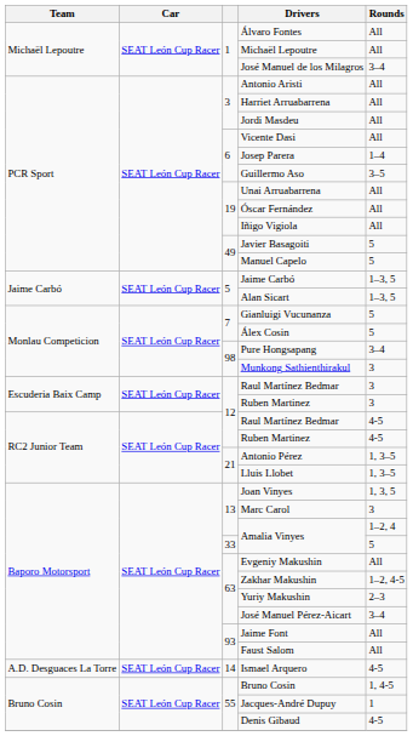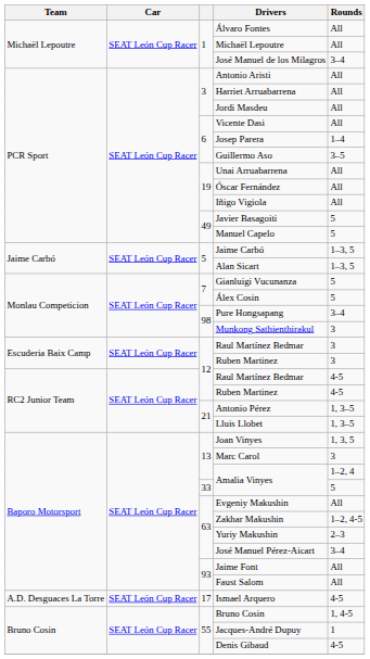 <table class="wikitable" style="font-size: 85%">
 <tr>
 <th>Team</th>
 <th>Car</th>
 <th></th>
 <th>Drivers</th>
 <th>Rounds</th>
 </tr>
 <tr>
 <td rowspan=3> Michaël Lepoutre</td>
 <td rowspan=3><a href='#'>SEAT León Cup Racer</a></td>
 <td rowspan=3>1</td>
 <td> Álvaro Fontes</td>
 <td>All</td>
 </tr>
 <tr>
 <td> Michaël Lepoutre</td>
 <td>All</td>
 </tr>
 <tr>
 <td> José Manuel de los Milagros</td>
 <td>3–4</td>
 </tr>
 <tr>
 <td rowspan=11> PCR Sport</td>
 <td rowspan=11><a href='#'>SEAT León Cup Racer</a></td>
 <td rowspan=3>3</td>
 <td> Antonio Aristi</td>
 <td>All</td>
 </tr>
 <tr>
 <td> Harriet Arruabarrena</td>
 <td>All</td>
 </tr>
 <tr>
 <td> Jordi Masdeu</td>
 <td>All</td>
 </tr>
 <tr>
 <td rowspan=3>6</td>
 <td> Vicente Dasi</td>
 <td>All</td>
 </tr>
 <tr>
 <td> Josep Parera</td>
 <td>1–4</td>
 </tr>
 <tr>
 <td> Guillermo Aso</td>
 <td>3–5</td>
 </tr>
 <tr>
 <td rowspan=3>19</td>
 <td> Unai Arruabarrena</td>
 <td>All</td>
 </tr>
 <tr>
 <td> Óscar Fernández</td>
 <td>All</td>
 </tr>
 <tr>
 <td> Iñigo Vigiola</td>
 <td>All</td>
 </tr>
 <tr>
 <td rowspan=2>49</td>
 <td> Javier Basagoiti</td>
 <td>5</td>
 </tr>
 <tr>
 <td> Manuel Capelo</td>
 <td>5</td>
 </tr>
 <tr>
 <td rowspan=2> Jaime Carbó</td>
 <td rowspan=2><a href='#'>SEAT León Cup Racer</a></td>
 <td rowspan=2>5</td>
 <td> Jaime Carbó</td>
 <td>1–3, 5</td>
 </tr>
 <tr>
 <td> Alan Sicart</td>
 <td>1–3, 5</td>
 </tr>
 <tr>
 <td rowspan=4> Monlau Competicion</td>
 <td rowspan=4><a href='#'>SEAT León Cup Racer</a></td>
 <td rowspan=2>7</td>
 <td> Gianluigi Vucunanza</td>
 <td>5</td>
 </tr>
 <tr>
 <td> Álex Cosin</td>
 <td>5</td>
 </tr>
 <tr>
 <td rowspan=2>98</td>
 <td> Pure Hongsapang</td>
 <td>3–4</td>
 </tr>
 <tr>
 <td> <a href='#'>Munkong Sathienthirakul</a></td>
 <td>3</td>
 </tr>
 <tr>
 <td rowspan=2> Escuderia Baix Camp</td>
 <td rowspan=2><a href='#'>SEAT León Cup Racer</a></td>
 <td rowspan=4>12</td>
 <td> Raul Martínez Bedmar</td>
 <td>3</td>
 </tr>
 <tr>
 <td> Ruben Martinez</td>
 <td>3</td>
 </tr>
 <tr>
 <td rowspan=4> RC2 Junior Team</td>
 <td rowspan=4><a href='#'>SEAT León Cup Racer</a></td>
 <td> Raul Martínez Bedmar</td>
 <td>4-5</td>
 </tr>
 <tr>
 <td> Ruben Martinez</td>
 <td>4-5</td>
 </tr>
 <tr>
 <td rowspan=2>21</td>
 <td> Antonio Pérez</td>
 <td>1, 3–5</td>
 </tr>
 <tr>
 <td> Lluis Llobet</td>
 <td>1, 3–5</td>
 </tr>
 <tr>
 <td rowspan=10> <a href='#'>Baporo Motorsport</a></td>
 <td rowspan=10><a href='#'>SEAT León Cup Racer</a></td>
 <td rowspan=3>13</td>
 <td> Joan Vinyes</td>
 <td>1, 3, 5</td>
 </tr>
 <tr>
 <td> Marc Carol</td>
 <td>3</td>
 </tr>
 <tr>
 <td rowspan=2> Amalia Vinyes</td>
 <td>1–2, 4</td>
 </tr>
 <tr>
 <td>33</td>
 <td>5</td>
 </tr>
 <tr>
 <td rowspan=4>63</td>
 <td> Evgeniy Makushin</td>
 <td>All</td>
 </tr>
 <tr>
 <td> Zakhar Makushin</td>
 <td>1–2, 4-5</td>
 </tr>
 <tr>
 <td> Yuriy Makushin</td>
 <td>2–3</td>
 </tr>
 <tr>
 <td> José Manuel Pérez-Aicart</td>
 <td>3–4</td>
 </tr>
 <tr>
 <td rowspan=2>93</td>
 <td> Jaime Font</td>
 <td>All</td>
 </tr>
 <tr>
 <td> Faust Salom</td>
 <td>All</td>
 </tr>
 <tr>
 <td> A.D. Desguaces La Torre</td>
 <td><a href='#'>SEAT León Cup Racer</a></td>
-<td>14</td>
+<td>17</td>
 <td> Ismael Arquero</td>
 <td>4-5</td>
 </tr>
 <tr>
 <td rowspan=3> Bruno Cosin</td>
 <td rowspan=3><a href='#'>SEAT León Cup Racer</a></td>
 <td rowspan=3>55</td>
 <td> Bruno Cosin</td>
 <td>1, 4-5</td>
 </tr>
 <tr>
 <td> Jacques-André Dupuy</td>
 <td>1</td>
 </tr>
 <tr>
 <td> Denis Gibaud</td>
 <td>4-5</td>
 </tr>
 <tr>
 </tr>
 </table>
